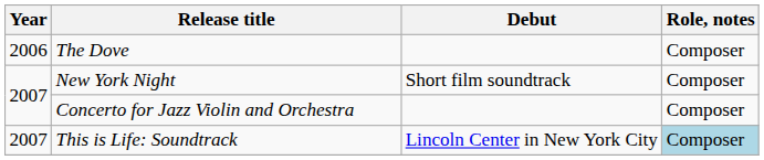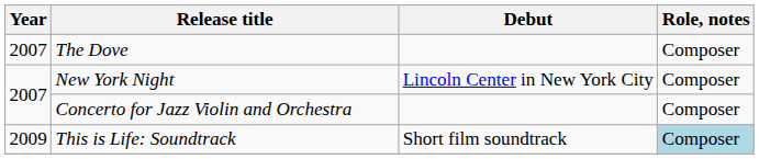 <table class="wikitable" style="text-align:left;font-size:100%;">
 <tr>
 <th>Year</th>
 <th style="width:18em;">Release title</th>
 <th>Debut</th>
 <th>Role, notes</th>
 </tr>
 <tr>
-<td>2006</td>
+<td>2007</td>
 <td><em>The Dove</em></td>
 <td></td>
 <td>Composer</td>
 </tr>
 <tr>
 <td rowspan="2">2007</td>
 <td><em>New York Night</em></td>
-<td>Short film soundtrack</td>
+<td><a href='#'>Lincoln Center</a> in New York City</td>
 <td>Composer</td>
 </tr>
 <tr>
 <td><em>Concerto for Jazz Violin and Orchestra</em></td>
 <td></td>
 <td>Composer</td>
 </tr>
 <tr>
-<td>2007</td>
+<td>2009</td>
 <td><em>This is Life: Soundtrack</em></td>
-<td><a href='#'>Lincoln Center</a> in New York City</td>
+<td>Short film soundtrack</td>
 <td style="background: lightblue;">Composer</td>
 </tr>
 <tr>
 </tr>
 </table>
